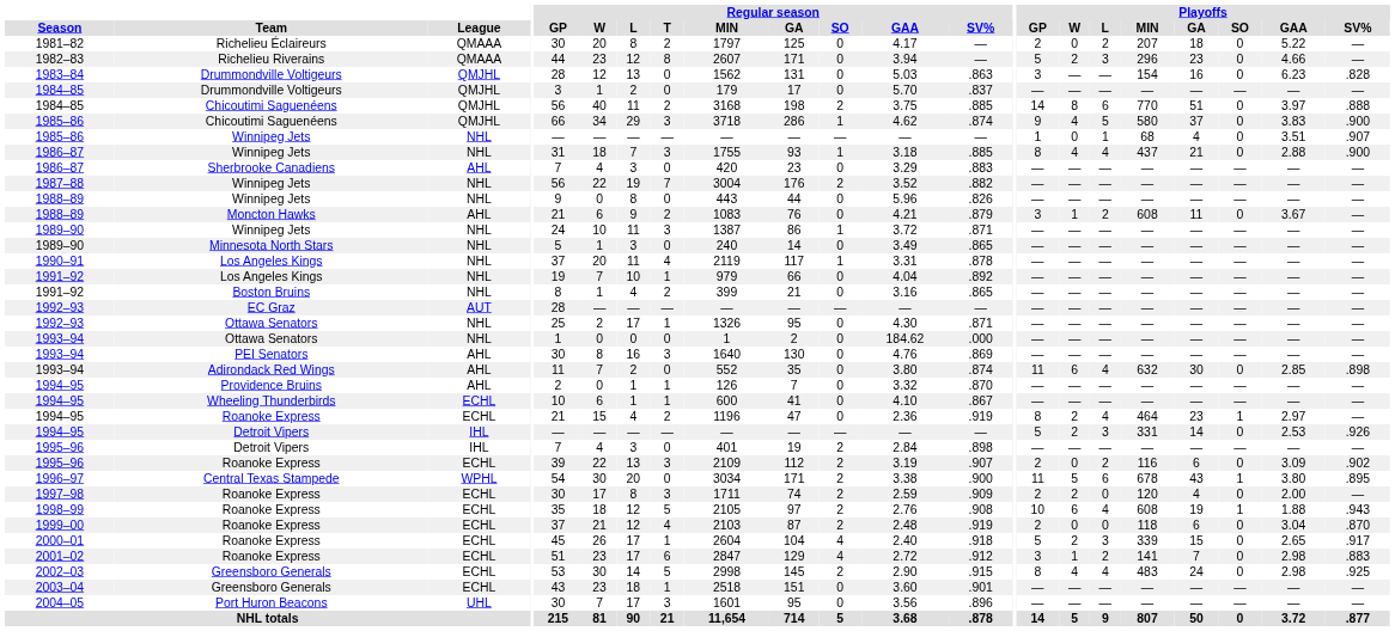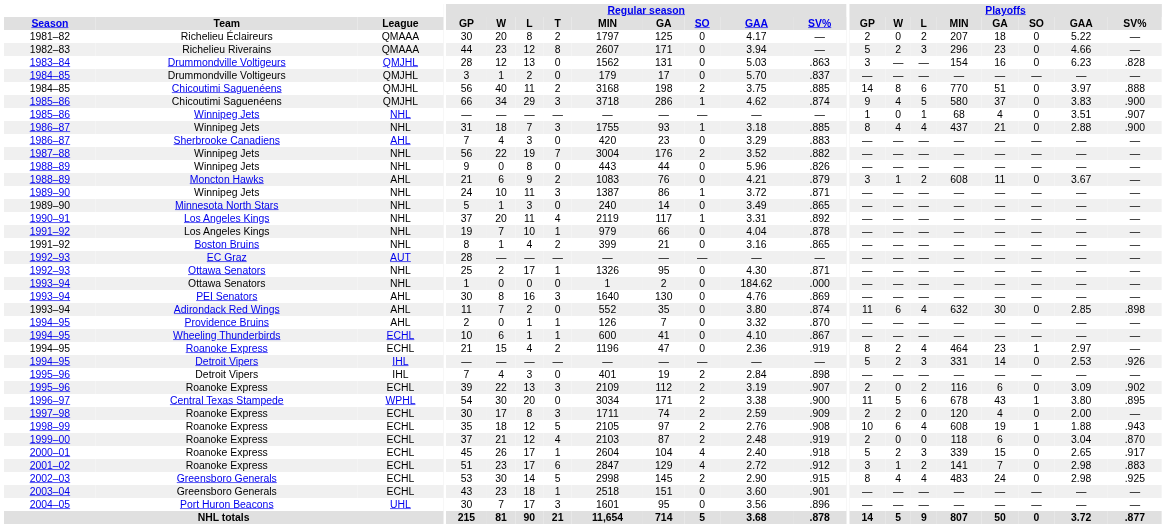 <table border="0" cellpadding="1" cellspacing="0" style="width:90%; text-align:center;">
 <tr bgcolor="#e0e0e0">
 <th colspan="3" bgcolor="#ffffff"></th>
 <th rowspan="99" bgcolor="#ffffff"></th>
 <th colspan="9" bgcolor="#e0e0e0"><a href='#'>Regular season</a></th>
 <th rowspan="99" bgcolor="#ffffff"></th>
 <th colspan="8" bgcolor="#e0e0e0"><a href='#'>Playoffs</a></th>
 </tr>
 <tr bgcolor="#e0e0e0">
 <th><a href='#'>Season</a></th>
 <th>Team</th>
 <th>League</th>
 <th>GP</th>
 <th>W</th>
 <th>L</th>
 <th>T</th>
 <th>MIN</th>
 <th>GA</th>
 <th><a href='#'>SO</a></th>
 <th><a href='#'>GAA</a></th>
 <th><a href='#'>SV%</a></th>
 <th>GP</th>
 <th>W</th>
 <th>L</th>
 <th>MIN</th>
 <th>GA</th>
 <th>SO</th>
 <th>GAA</th>
 <th>SV%</th>
 </tr>
 <tr>
 <td>1981–82</td>
 <td>Richelieu Éclaireurs</td>
 <td>QMAAA</td>
 <td>30</td>
 <td>20</td>
 <td>8</td>
 <td>2</td>
 <td>1797</td>
 <td>125</td>
 <td>0</td>
 <td>4.17</td>
 <td>—</td>
 <td>2</td>
 <td>0</td>
 <td>2</td>
 <td>207</td>
 <td>18</td>
 <td>0</td>
 <td>5.22</td>
 <td>—</td>
 </tr>
 <tr bgcolor="#f0f0f0">
 <td>1982–83</td>
 <td>Richelieu Riverains</td>
 <td>QMAAA</td>
 <td>44</td>
 <td>23</td>
 <td>12</td>
 <td>8</td>
 <td>2607</td>
 <td>171</td>
 <td>0</td>
 <td>3.94</td>
 <td>—</td>
 <td>5</td>
 <td>2</td>
 <td>3</td>
 <td>296</td>
 <td>23</td>
 <td>0</td>
 <td>4.66</td>
 <td>—</td>
 </tr>
 <tr>
 <td><a href='#'>1983–84</a></td>
 <td><a href='#'>Drummondville Voltigeurs</a></td>
 <td><a href='#'>QMJHL</a></td>
 <td>28</td>
 <td>12</td>
 <td>13</td>
 <td>0</td>
 <td>1562</td>
 <td>131</td>
 <td>0</td>
 <td>5.03</td>
 <td>.863</td>
 <td>3</td>
 <td>—</td>
 <td>—</td>
 <td>154</td>
 <td>16</td>
 <td>0</td>
 <td>6.23</td>
 <td>.828</td>
 </tr>
 <tr bgcolor="#f0f0f0">
 <td><a href='#'>1984–85</a></td>
 <td>Drummondville Voltigeurs</td>
 <td>QMJHL</td>
 <td>3</td>
 <td>1</td>
 <td>2</td>
 <td>0</td>
 <td>179</td>
 <td>17</td>
 <td>0</td>
 <td>5.70</td>
 <td>.837</td>
 <td>—</td>
 <td>—</td>
 <td>—</td>
 <td>—</td>
 <td>—</td>
 <td>—</td>
 <td>—</td>
 <td>—</td>
 </tr>
 <tr>
 <td>1984–85</td>
 <td><a href='#'>Chicoutimi Saguenéens</a></td>
 <td>QMJHL</td>
 <td>56</td>
 <td>40</td>
 <td>11</td>
 <td>2</td>
 <td>3168</td>
 <td>198</td>
 <td>2</td>
 <td>3.75</td>
 <td>.885</td>
 <td>14</td>
 <td>8</td>
 <td>6</td>
 <td>770</td>
 <td>51</td>
 <td>0</td>
 <td>3.97</td>
 <td>.888</td>
 </tr>
 <tr bgcolor="#f0f0f0">
 <td><a href='#'>1985–86</a></td>
 <td>Chicoutimi Saguenéens</td>
 <td>QMJHL</td>
 <td>66</td>
 <td>34</td>
 <td>29</td>
 <td>3</td>
 <td>3718</td>
 <td>286</td>
 <td>1</td>
 <td>4.62</td>
 <td>.874</td>
 <td>9</td>
 <td>4</td>
 <td>5</td>
 <td>580</td>
 <td>37</td>
 <td>0</td>
 <td>3.83</td>
 <td>.900</td>
 </tr>
 <tr>
 <td><a href='#'>1985–86</a></td>
 <td><a href='#'>Winnipeg Jets</a></td>
 <td><a href='#'>NHL</a></td>
 <td>—</td>
 <td>—</td>
 <td>—</td>
 <td>—</td>
 <td>—</td>
 <td>—</td>
 <td>—</td>
 <td>—</td>
 <td>—</td>
 <td>1</td>
 <td>0</td>
 <td>1</td>
 <td>68</td>
 <td>4</td>
 <td>0</td>
 <td>3.51</td>
 <td>.907</td>
 </tr>
 <tr bgcolor="#f0f0f0">
 <td><a href='#'>1986–87</a></td>
 <td>Winnipeg Jets</td>
 <td>NHL</td>
 <td>31</td>
 <td>18</td>
 <td>7</td>
 <td>3</td>
 <td>1755</td>
 <td>93</td>
 <td>1</td>
 <td>3.18</td>
 <td>.885</td>
 <td>8</td>
 <td>4</td>
 <td>4</td>
 <td>437</td>
 <td>21</td>
 <td>0</td>
 <td>2.88</td>
 <td>.900</td>
 </tr>
 <tr>
 <td><a href='#'>1986–87</a></td>
 <td><a href='#'>Sherbrooke Canadiens</a></td>
 <td><a href='#'>AHL</a></td>
 <td>7</td>
 <td>4</td>
 <td>3</td>
 <td>0</td>
 <td>420</td>
 <td>23</td>
 <td>0</td>
 <td>3.29</td>
 <td>.883</td>
 <td>—</td>
 <td>—</td>
 <td>—</td>
 <td>—</td>
 <td>—</td>
 <td>—</td>
 <td>—</td>
 <td>—</td>
 </tr>
 <tr bgcolor="#f0f0f0">
 <td><a href='#'>1987–88</a></td>
 <td>Winnipeg Jets</td>
 <td>NHL</td>
 <td>56</td>
 <td>22</td>
 <td>19</td>
 <td>7</td>
 <td>3004</td>
 <td>176</td>
 <td>2</td>
 <td>3.52</td>
 <td>.882</td>
 <td>—</td>
 <td>—</td>
 <td>—</td>
 <td>—</td>
 <td>—</td>
 <td>—</td>
 <td>—</td>
 <td>—</td>
 </tr>
 <tr>
 <td><a href='#'>1988–89</a></td>
 <td>Winnipeg Jets</td>
 <td>NHL</td>
 <td>9</td>
 <td>0</td>
 <td>8</td>
 <td>0</td>
 <td>443</td>
 <td>44</td>
 <td>0</td>
 <td>5.96</td>
 <td>.826</td>
 <td>—</td>
 <td>—</td>
 <td>—</td>
 <td>—</td>
 <td>—</td>
 <td>—</td>
 <td>—</td>
 <td>—</td>
 </tr>
 <tr bgcolor="#f0f0f0">
 <td><a href='#'>1988–89</a></td>
 <td><a href='#'>Moncton Hawks</a></td>
 <td>AHL</td>
 <td>21</td>
 <td>6</td>
 <td>9</td>
 <td>2</td>
 <td>1083</td>
 <td>76</td>
 <td>0</td>
 <td>4.21</td>
 <td>.879</td>
 <td>3</td>
 <td>1</td>
 <td>2</td>
 <td>608</td>
 <td>11</td>
 <td>0</td>
 <td>3.67</td>
 <td>—</td>
 </tr>
 <tr>
 <td><a href='#'>1989–90</a></td>
 <td>Winnipeg Jets</td>
 <td>NHL</td>
 <td>24</td>
 <td>10</td>
 <td>11</td>
 <td>3</td>
 <td>1387</td>
 <td>86</td>
 <td>1</td>
 <td>3.72</td>
 <td>.871</td>
 <td>—</td>
 <td>—</td>
 <td>—</td>
 <td>—</td>
 <td>—</td>
 <td>—</td>
 <td>—</td>
 <td>—</td>
 </tr>
 <tr bgcolor="#f0f0f0">
 <td>1989–90</td>
 <td><a href='#'>Minnesota North Stars</a></td>
 <td>NHL</td>
 <td>5</td>
 <td>1</td>
 <td>3</td>
 <td>0</td>
 <td>240</td>
 <td>14</td>
 <td>0</td>
 <td>3.49</td>
 <td>.865</td>
 <td>—</td>
 <td>—</td>
 <td>—</td>
 <td>—</td>
 <td>—</td>
 <td>—</td>
 <td>—</td>
 <td>—</td>
 </tr>
 <tr>
 <td><a href='#'>1990–91</a></td>
 <td><a href='#'>Los Angeles Kings</a></td>
 <td>NHL</td>
 <td>37</td>
 <td>20</td>
 <td>11</td>
 <td>4</td>
 <td>2119</td>
 <td>117</td>
 <td>1</td>
 <td>3.31</td>
-<td>.878</td>
+<td>.892</td>
 <td>—</td>
 <td>—</td>
 <td>—</td>
 <td>—</td>
 <td>—</td>
 <td>—</td>
 <td>—</td>
 <td>—</td>
 </tr>
 <tr bgcolor="#f0f0f0">
 <td><a href='#'>1991–92</a></td>
 <td>Los Angeles Kings</td>
 <td>NHL</td>
 <td>19</td>
 <td>7</td>
 <td>10</td>
 <td>1</td>
 <td>979</td>
 <td>66</td>
 <td>0</td>
 <td>4.04</td>
-<td>.892</td>
+<td>.878</td>
 <td>—</td>
 <td>—</td>
 <td>—</td>
 <td>—</td>
 <td>—</td>
 <td>—</td>
 <td>—</td>
 <td>—</td>
 </tr>
 <tr>
 <td>1991–92</td>
 <td><a href='#'>Boston Bruins</a></td>
 <td>NHL</td>
 <td>8</td>
 <td>1</td>
 <td>4</td>
 <td>2</td>
 <td>399</td>
 <td>21</td>
 <td>0</td>
 <td>3.16</td>
 <td>.865</td>
 <td>—</td>
 <td>—</td>
 <td>—</td>
 <td>—</td>
 <td>—</td>
 <td>—</td>
 <td>—</td>
 <td>—</td>
 </tr>
 <tr bgcolor="#f0f0f0">
 <td><a href='#'>1992–93</a></td>
 <td><a href='#'>EC Graz</a></td>
 <td><a href='#'>AUT</a></td>
 <td>28</td>
 <td>—</td>
 <td>—</td>
 <td>—</td>
 <td>—</td>
 <td>—</td>
 <td>—</td>
 <td>—</td>
 <td>—</td>
 <td>—</td>
 <td>—</td>
 <td>—</td>
 <td>—</td>
 <td>—</td>
 <td>—</td>
 <td>—</td>
 <td>—</td>
 </tr>
 <tr>
 <td><a href='#'>1992–93</a></td>
 <td><a href='#'>Ottawa Senators</a></td>
 <td>NHL</td>
 <td>25</td>
 <td>2</td>
 <td>17</td>
 <td>1</td>
 <td>1326</td>
 <td>95</td>
 <td>0</td>
 <td>4.30</td>
 <td>.871</td>
 <td>—</td>
 <td>—</td>
 <td>—</td>
 <td>—</td>
 <td>—</td>
 <td>—</td>
 <td>—</td>
 <td>—</td>
 </tr>
 <tr bgcolor="#f0f0f0">
 <td><a href='#'>1993–94</a></td>
 <td>Ottawa Senators</td>
 <td>NHL</td>
 <td>1</td>
 <td>0</td>
 <td>0</td>
 <td>0</td>
 <td>1</td>
 <td>2</td>
 <td>0</td>
 <td>184.62</td>
 <td>.000</td>
 <td>—</td>
 <td>—</td>
 <td>—</td>
 <td>—</td>
 <td>—</td>
 <td>—</td>
 <td>—</td>
 <td>—</td>
 </tr>
 <tr>
 <td><a href='#'>1993–94</a></td>
 <td><a href='#'>PEI Senators</a></td>
 <td>AHL</td>
 <td>30</td>
 <td>8</td>
 <td>16</td>
 <td>3</td>
 <td>1640</td>
 <td>130</td>
 <td>0</td>
 <td>4.76</td>
 <td>.869</td>
 <td>—</td>
 <td>—</td>
 <td>—</td>
 <td>—</td>
 <td>—</td>
 <td>—</td>
 <td>—</td>
 <td>—</td>
 </tr>
 <tr bgcolor="#f0f0f0">
 <td>1993–94</td>
 <td><a href='#'>Adirondack Red Wings</a></td>
 <td>AHL</td>
 <td>11</td>
 <td>7</td>
 <td>2</td>
 <td>0</td>
 <td>552</td>
 <td>35</td>
 <td>0</td>
 <td>3.80</td>
 <td>.874</td>
 <td>11</td>
 <td>6</td>
 <td>4</td>
 <td>632</td>
 <td>30</td>
 <td>0</td>
 <td>2.85</td>
 <td>.898</td>
 </tr>
 <tr>
 <td><a href='#'>1994–95</a></td>
 <td><a href='#'>Providence Bruins</a></td>
 <td>AHL</td>
 <td>2</td>
 <td>0</td>
 <td>1</td>
 <td>1</td>
 <td>126</td>
 <td>7</td>
 <td>0</td>
 <td>3.32</td>
 <td>.870</td>
 <td>—</td>
 <td>—</td>
 <td>—</td>
 <td>—</td>
 <td>—</td>
 <td>—</td>
 <td>—</td>
 <td>—</td>
 </tr>
 <tr bgcolor="#f0f0f0">
 <td><a href='#'>1994–95</a></td>
 <td><a href='#'>Wheeling Thunderbirds</a></td>
 <td><a href='#'>ECHL</a></td>
 <td>10</td>
 <td>6</td>
 <td>1</td>
 <td>1</td>
 <td>600</td>
 <td>41</td>
 <td>0</td>
 <td>4.10</td>
 <td>.867</td>
 <td>—</td>
 <td>—</td>
 <td>—</td>
 <td>—</td>
 <td>—</td>
 <td>—</td>
 <td>—</td>
 <td>—</td>
 </tr>
 <tr>
 <td>1994–95</td>
 <td><a href='#'>Roanoke Express</a></td>
 <td>ECHL</td>
 <td>21</td>
 <td>15</td>
 <td>4</td>
 <td>2</td>
 <td>1196</td>
 <td>47</td>
 <td>0</td>
 <td>2.36</td>
 <td>.919</td>
 <td>8</td>
 <td>2</td>
 <td>4</td>
 <td>464</td>
 <td>23</td>
 <td>1</td>
 <td>2.97</td>
 <td>—</td>
 <td></td>
 </tr>
 <tr bgcolor="#f0f0f0">
 <td><a href='#'>1994–95</a></td>
 <td><a href='#'>Detroit Vipers</a></td>
 <td><a href='#'>IHL</a></td>
 <td>—</td>
 <td>—</td>
 <td>—</td>
 <td>—</td>
 <td>—</td>
 <td>—</td>
 <td>—</td>
 <td>—</td>
 <td>—</td>
 <td>5</td>
 <td>2</td>
 <td>3</td>
 <td>331</td>
 <td>14</td>
 <td>0</td>
 <td>2.53</td>
 <td>.926</td>
 </tr>
 <tr>
 <td><a href='#'>1995–96</a></td>
 <td>Detroit Vipers</td>
 <td>IHL</td>
 <td>7</td>
 <td>4</td>
 <td>3</td>
 <td>0</td>
 <td>401</td>
 <td>19</td>
 <td>2</td>
 <td>2.84</td>
 <td>.898</td>
 <td>—</td>
 <td>—</td>
 <td>—</td>
 <td>—</td>
 <td>—</td>
 <td>—</td>
 <td>—</td>
 <td>—</td>
 </tr>
 <tr bgcolor="#f0f0f0">
 <td><a href='#'>1995–96</a></td>
 <td>Roanoke Express</td>
 <td>ECHL</td>
 <td>39</td>
 <td>22</td>
 <td>13</td>
 <td>3</td>
 <td>2109</td>
 <td>112</td>
 <td>2</td>
 <td>3.19</td>
 <td>.907</td>
 <td>2</td>
 <td>0</td>
 <td>2</td>
 <td>116</td>
 <td>6</td>
 <td>0</td>
 <td>3.09</td>
 <td>.902</td>
 </tr>
 <tr>
 <td><a href='#'>1996–97</a></td>
 <td><a href='#'>Central Texas Stampede</a></td>
 <td><a href='#'>WPHL</a></td>
 <td>54</td>
 <td>30</td>
 <td>20</td>
 <td>0</td>
 <td>3034</td>
 <td>171</td>
 <td>2</td>
 <td>3.38</td>
 <td>.900</td>
 <td>11</td>
 <td>5</td>
 <td>6</td>
 <td>678</td>
 <td>43</td>
 <td>1</td>
 <td>3.80</td>
 <td>.895</td>
 </tr>
 <tr bgcolor="#f0f0f0">
 <td><a href='#'>1997–98</a></td>
 <td>Roanoke Express</td>
 <td>ECHL</td>
 <td>30</td>
 <td>17</td>
 <td>8</td>
 <td>3</td>
 <td>1711</td>
 <td>74</td>
 <td>2</td>
 <td>2.59</td>
 <td>.909</td>
 <td>2</td>
 <td>2</td>
 <td>0</td>
 <td>120</td>
 <td>4</td>
 <td>0</td>
 <td>2.00</td>
 <td>—</td>
 </tr>
 <tr>
 <td><a href='#'>1998–99</a></td>
 <td>Roanoke Express</td>
 <td>ECHL</td>
 <td>35</td>
 <td>18</td>
 <td>12</td>
 <td>5</td>
 <td>2105</td>
 <td>97</td>
 <td>2</td>
 <td>2.76</td>
 <td>.908</td>
 <td>10</td>
 <td>6</td>
 <td>4</td>
 <td>608</td>
 <td>19</td>
 <td>1</td>
 <td>1.88</td>
 <td>.943</td>
 </tr>
 <tr bgcolor="#f0f0f0">
 <td><a href='#'>1999–00</a></td>
 <td>Roanoke Express</td>
 <td>ECHL</td>
 <td>37</td>
 <td>21</td>
 <td>12</td>
 <td>4</td>
 <td>2103</td>
 <td>87</td>
 <td>2</td>
 <td>2.48</td>
 <td>.919</td>
 <td>2</td>
 <td>0</td>
 <td>0</td>
 <td>118</td>
 <td>6</td>
 <td>0</td>
 <td>3.04</td>
 <td>.870</td>
 </tr>
 <tr>
 <td><a href='#'>2000–01</a></td>
 <td>Roanoke Express</td>
 <td>ECHL</td>
 <td>45</td>
 <td>26</td>
 <td>17</td>
 <td>1</td>
 <td>2604</td>
 <td>104</td>
 <td>4</td>
 <td>2.40</td>
 <td>.918</td>
 <td>5</td>
 <td>2</td>
 <td>3</td>
 <td>339</td>
 <td>15</td>
 <td>0</td>
 <td>2.65</td>
 <td>.917</td>
 </tr>
 <tr bgcolor="#f0f0f0">
 <td><a href='#'>2001–02</a></td>
 <td>Roanoke Express</td>
 <td>ECHL</td>
 <td>51</td>
 <td>23</td>
 <td>17</td>
 <td>6</td>
 <td>2847</td>
 <td>129</td>
 <td>4</td>
 <td>2.72</td>
 <td>.912</td>
 <td>3</td>
 <td>1</td>
 <td>2</td>
 <td>141</td>
 <td>7</td>
 <td>0</td>
 <td>2.98</td>
 <td>.883</td>
 </tr>
 <tr>
 <td><a href='#'>2002–03</a></td>
 <td><a href='#'>Greensboro Generals</a></td>
 <td>ECHL</td>
 <td>53</td>
 <td>30</td>
 <td>14</td>
 <td>5</td>
 <td>2998</td>
 <td>145</td>
 <td>2</td>
 <td>2.90</td>
 <td>.915</td>
 <td>8</td>
 <td>4</td>
 <td>4</td>
 <td>483</td>
 <td>24</td>
 <td>0</td>
 <td>2.98</td>
 <td>.925</td>
 </tr>
 <tr bgcolor="#f0f0f0">
 <td><a href='#'>2003–04</a></td>
 <td>Greensboro Generals</td>
 <td>ECHL</td>
 <td>43</td>
 <td>23</td>
 <td>18</td>
 <td>1</td>
 <td>2518</td>
 <td>151</td>
 <td>0</td>
 <td>3.60</td>
 <td>.901</td>
 <td>—</td>
 <td>—</td>
 <td>—</td>
 <td>—</td>
 <td>—</td>
 <td>—</td>
 <td>—</td>
 <td>—</td>
 </tr>
 <tr>
 <td><a href='#'>2004–05</a></td>
 <td><a href='#'>Port Huron Beacons</a></td>
 <td><a href='#'>UHL</a></td>
 <td>30</td>
 <td>7</td>
 <td>17</td>
 <td>3</td>
 <td>1601</td>
 <td>95</td>
 <td>0</td>
 <td>3.56</td>
 <td>.896</td>
 <td>—</td>
 <td>—</td>
 <td>—</td>
 <td>—</td>
 <td>—</td>
 <td>—</td>
 <td>—</td>
 <td>—</td>
 </tr>
 <tr bgcolor="#e0e0e0">
 <th colspan="3">NHL totals</th>
 <th>215</th>
 <th>81</th>
 <th>90</th>
 <th>21</th>
 <th>11,654</th>
 <th>714</th>
 <th>5</th>
 <th>3.68</th>
 <th>.878</th>
 <th>14</th>
 <th>5</th>
 <th>9</th>
 <th>807</th>
 <th>50</th>
 <th>0</th>
 <th>3.72</th>
 <th>.877</th>
 </tr>
 </table>
